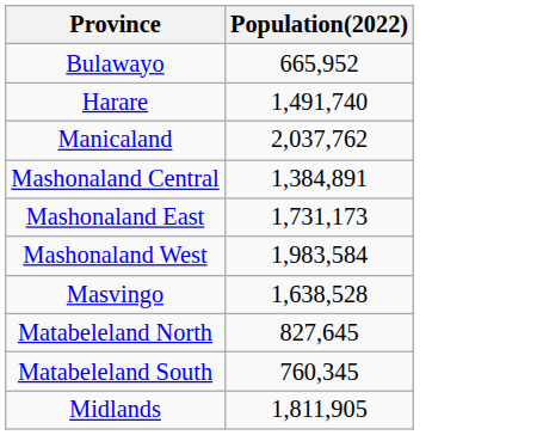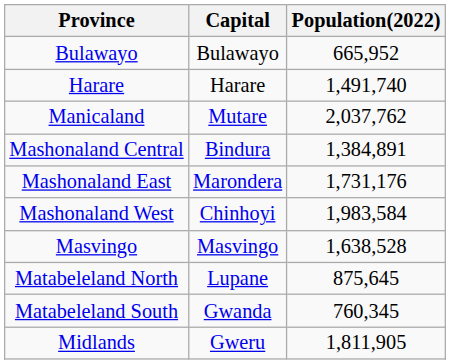 <table class="wikitable sortable" style="text-align:center;">
 <tr>
 <th>Province</th>
+<th>Capital</th>
 <th>Population(2022)</th>
 </tr>
 <tr>
 <td><a href='#'>Bulawayo</a></td>
+<td>Bulawayo</td>
 <td>665,952</td>
 </tr>
 <tr>
 <td><a href='#'>Harare</a></td>
+<td>Harare</td>
 <td>1,491,740</td>
 </tr>
 <tr>
 <td><a href='#'>Manicaland</a></td>
+<td><a href='#'>Mutare</a></td>
 <td>2,037,762</td>
 </tr>
 <tr>
 <td><a href='#'>Mashonaland Central</a></td>
+<td><a href='#'>Bindura</a></td>
 <td>1,384,891</td>
 </tr>
 <tr>
 <td><a href='#'>Mashonaland East</a></td>
-<td>1,731,173</td>
+<td><a href='#'>Marondera</a></td>
+<td>1,731,176</td>
 </tr>
 <tr>
 <td><a href='#'>Mashonaland West</a></td>
+<td><a href='#'>Chinhoyi</a></td>
 <td>1,983,584</td>
 </tr>
 <tr>
+<td><a href='#'>Masvingo</a></td>
 <td><a href='#'>Masvingo</a></td>
 <td>1,638,528</td>
 </tr>
 <tr>
 <td><a href='#'>Matabeleland North</a></td>
-<td>827,645</td>
+<td><a href='#'>Lupane</a></td>
+<td>875,645</td>
 </tr>
 <tr>
 <td><a href='#'>Matabeleland South</a></td>
+<td><a href='#'>Gwanda</a></td>
 <td>760,345</td>
 </tr>
 <tr>
 <td><a href='#'>Midlands</a></td>
+<td><a href='#'>Gweru</a></td>
 <td>1,811,905</td>
 </tr>
 </table>
